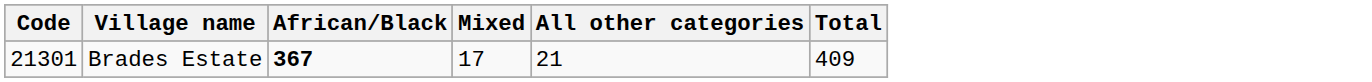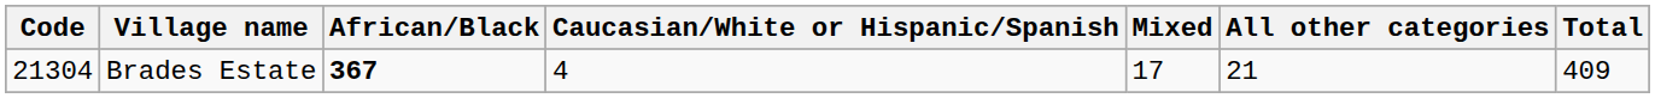 <table class="wikitable">
 <tr>
 <th>Code</th>
 <th>Village name</th>
 <th>African/Black</th>
+<th>Caucasian/White or Hispanic/Spanish</th>
 <th>Mixed</th>
 <th>All other categories</th>
 <th>Total</th>
 </tr>
 <tr>
-<td>21301</td>
+<td>21304</td>
 <td>Brades Estate</td>
 <td><strong>367</strong></td>
+<td>4</td>
 <td>17</td>
 <td>21</td>
 <td>409</td>
 </tr>
 </table>
